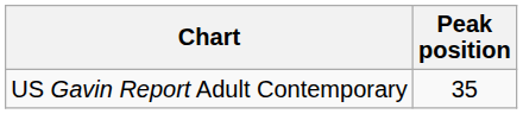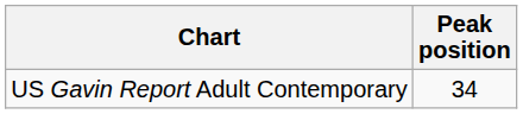 <table class="wikitable">
 <tr>
 <th>Chart</th>
 <th>Peak<br>position</th>
 </tr>
 <tr>
 <td align="left">US <em>Gavin Report</em> Adult Contemporary</td>
-<td style="text-align:center;">35</td>
+<td style="text-align:center;">34</td>
 </tr>
 </table>
